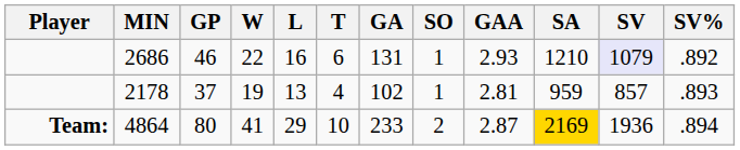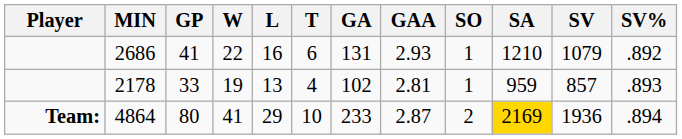 <table class="wikitable sortable" width="60%">
 <tr>
 <th bgcolor="#DDDDFF" width="10%">Player</th>
 <th width="3%" bgcolor="#DDDDFF" title="Minutes played">MIN</th>
 <th width="3%" bgcolor="#DDDDFF" title="Games played in">GP</th>
 <th width="3%" bgcolor="#DDDDFF" title="Games played in">W</th>
 <th width="3%" bgcolor="#DDDDFF"title="Games played in">L</th>
 <th width="3%" bgcolor="#DDDDFF" title="Ties">T</th>
 <th width="3%" bgcolor="#DDDDFF" title="Goals against">GA</th>
+<th width="3%" bgcolor="#DDDDFF" title="Goals against average">GAA</th>
 <th width="3%" bgcolor="#DDDDFF"title="Shut-outs">SO</th>
-<th width="3%" bgcolor="#DDDDFF" title="Goals against average">GAA</th>
 <th width="3%" bgcolor="#DDDDFF" title="Shots against">SA</th>
 <th width="3%" bgcolor="#DDDDFF" title="Shots saved">SV</th>
 <th width="3%" bgcolor="#DDDDFF" title="Save percentage">SV%</th>
 </tr>
 <tr align="center">
 <td align="right"></td>
 <td>2686</td>
-<td>46</td>
+<td>41</td>
 <td>22</td>
 <td>16</td>
 <td>6</td>
 <td>131</td>
+<td>2.93</td>
 <td>1</td>
-<td>2.93</td>
 <td>1210</td>
-<td style="background: lavender;">1079</td>
+<td>1079</td>
 <td>.892</td>
 </tr>
 <tr align="center">
 <td align="right"></td>
 <td>2178</td>
-<td>37</td>
+<td>33</td>
 <td>19</td>
 <td>13</td>
 <td>4</td>
 <td>102</td>
+<td>2.81</td>
 <td>1</td>
-<td>2.81</td>
 <td>959</td>
 <td>857</td>
 <td>.893</td>
 </tr>
 <tr align="center">
 <td align="right"><strong>Team:</strong></td>
 <td>4864</td>
 <td>80</td>
 <td>41</td>
 <td>29</td>
 <td>10</td>
 <td>233</td>
+<td>2.87</td>
 <td>2</td>
-<td>2.87</td>
 <td style="background: gold;">2169</td>
 <td>1936</td>
 <td>.894</td>
 </tr>
 </table>
